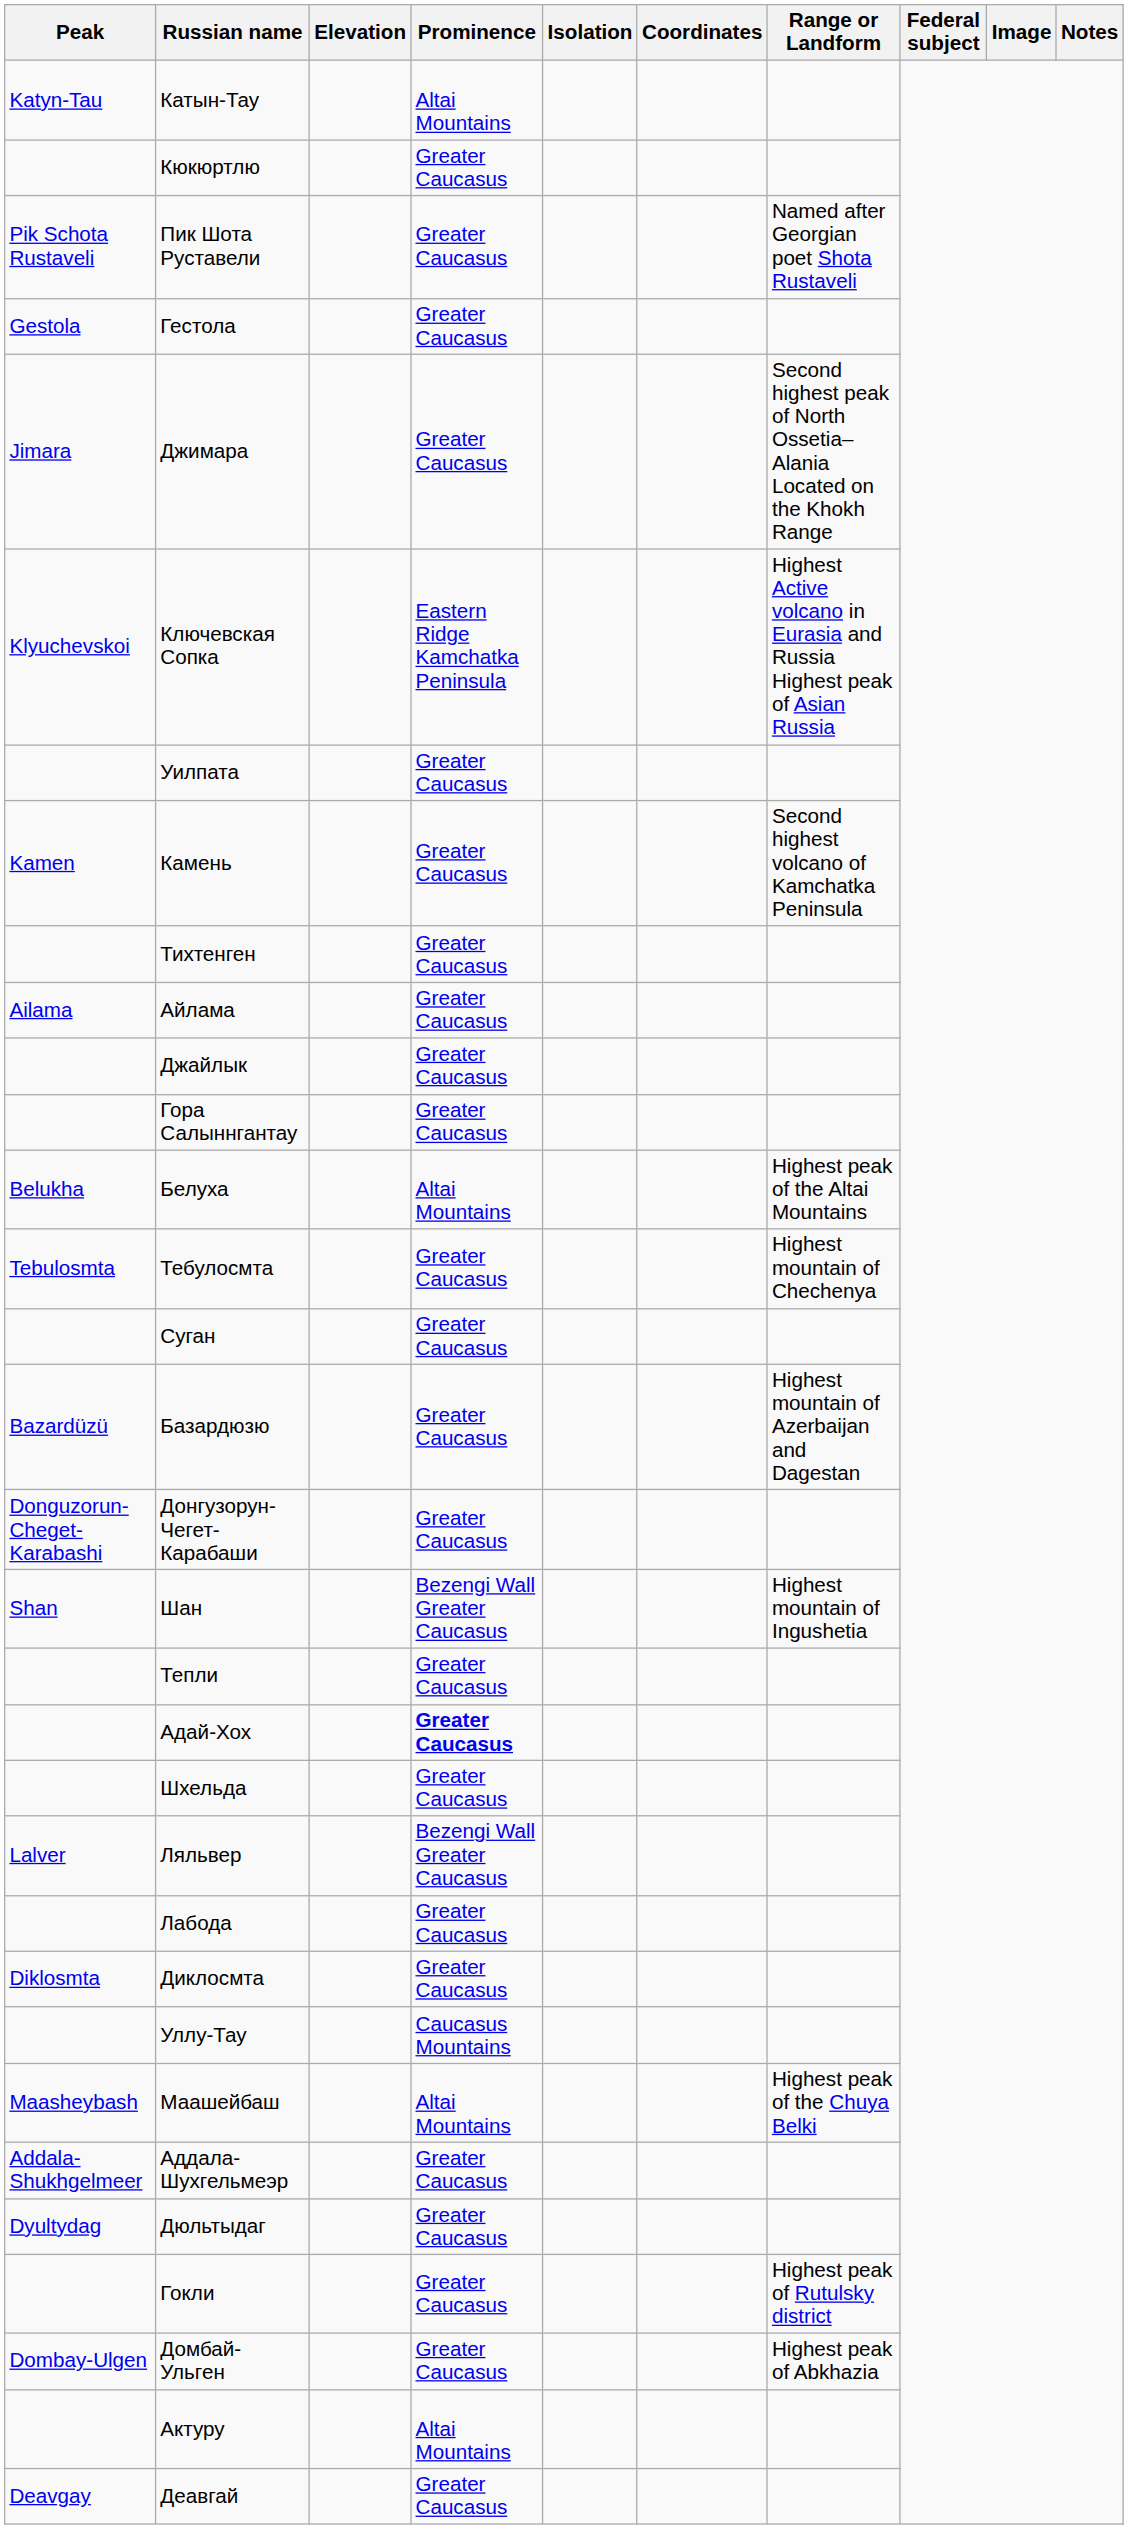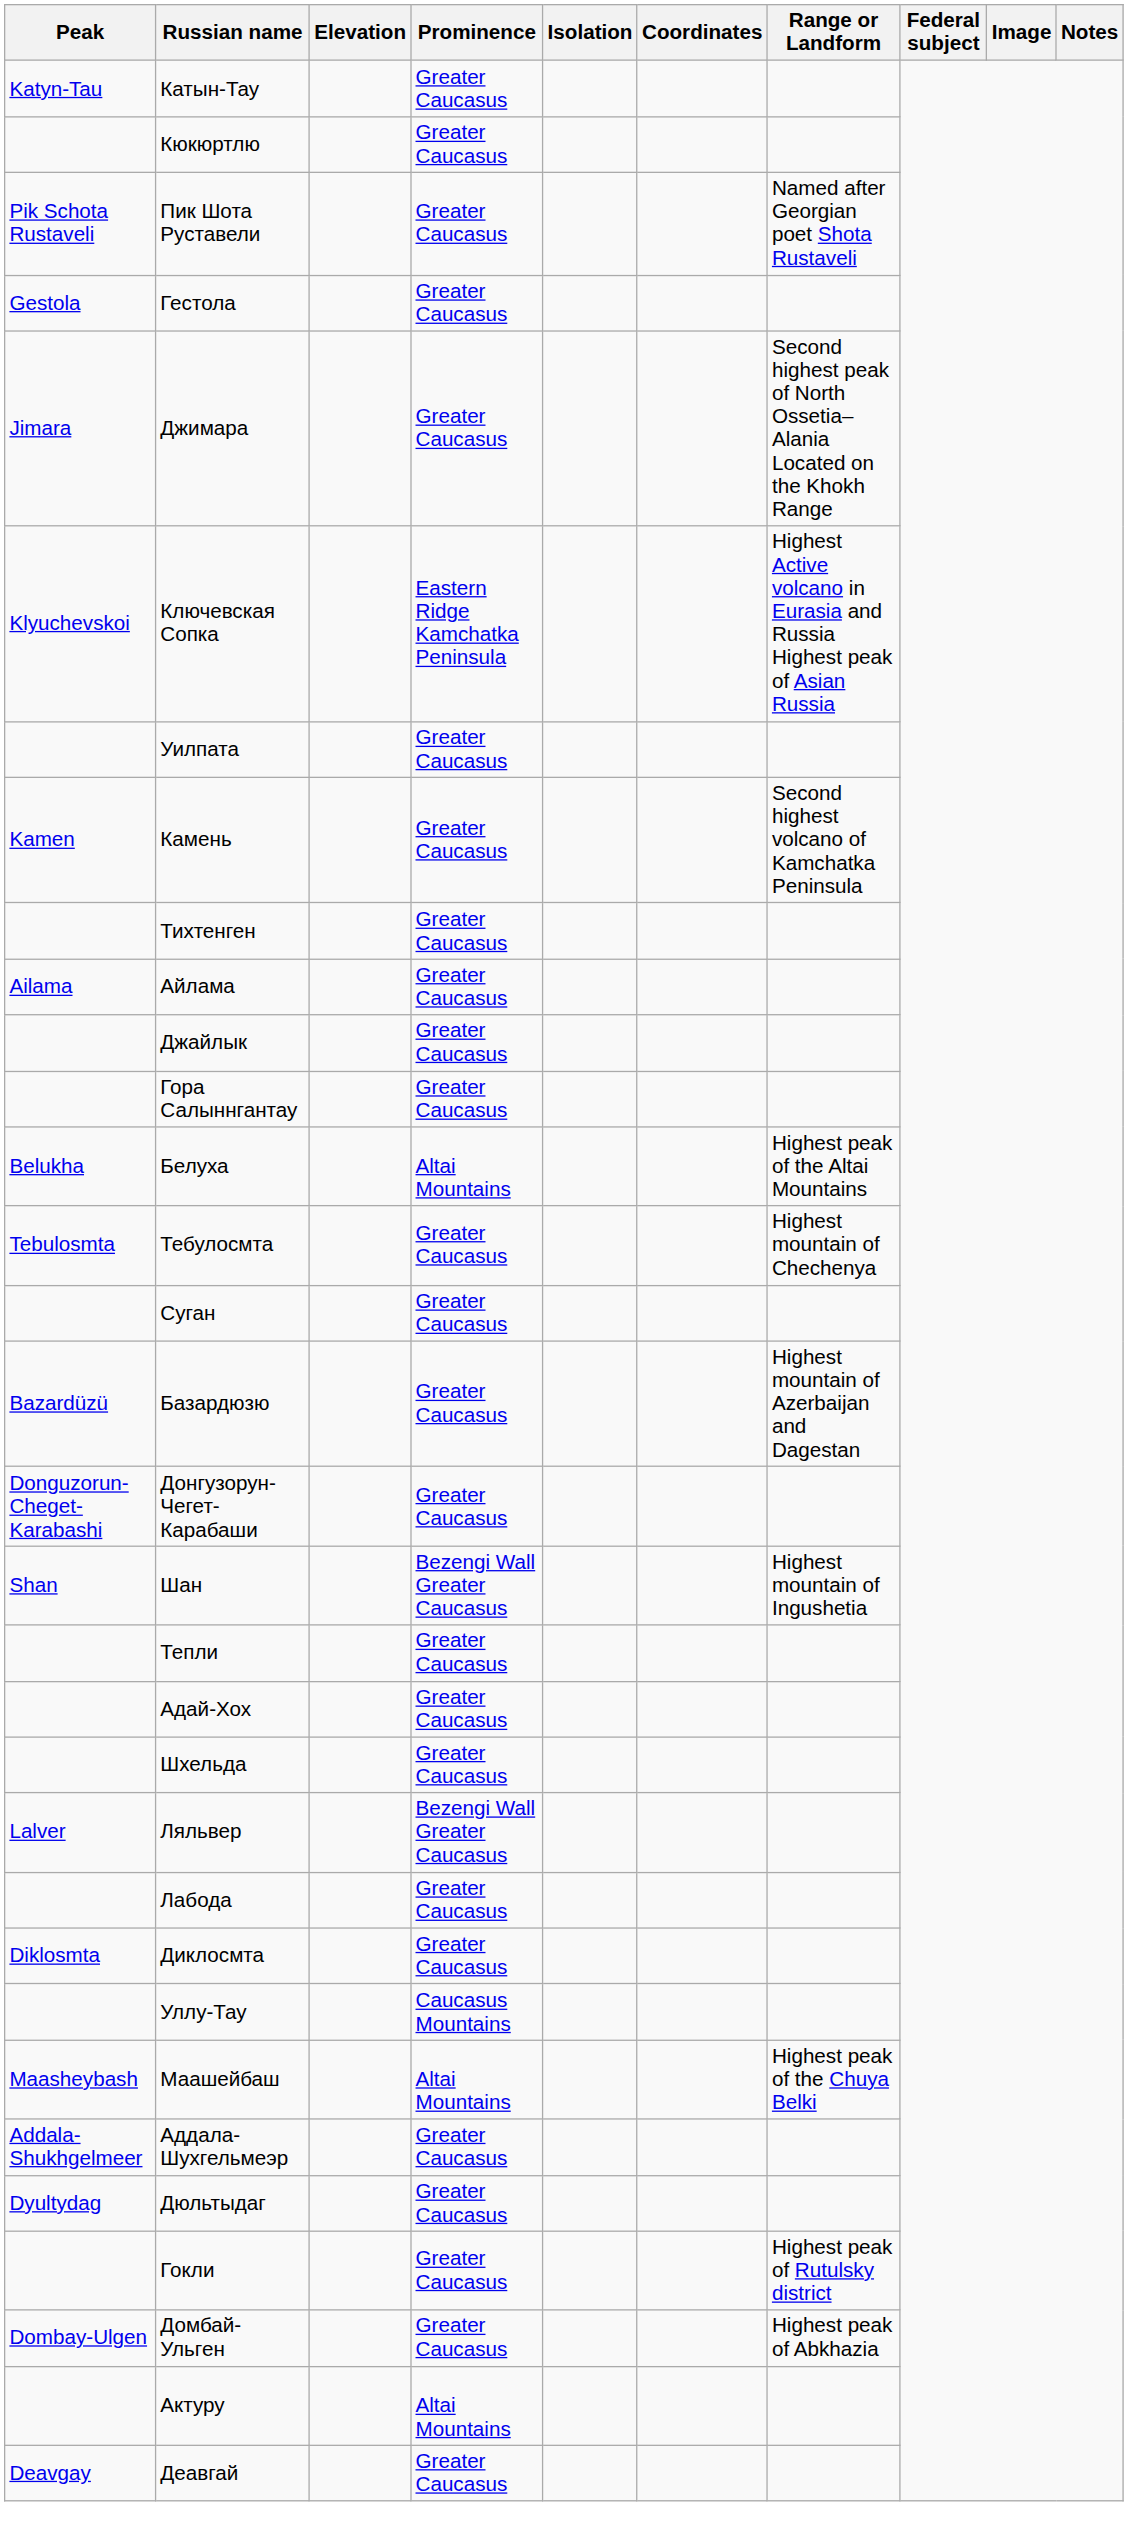 <table class="wikitable sortable">
 <tr>
 <th>Peak</th>
 <th>Russian name</th>
 <th>Elevation</th>
 <th>Prominence</th>
 <th>Isolation</th>
 <th>Coordinates</th>
 <th>Range or Landform</th>
 <th>Federal subject</th>
 <th>Image</th>
 <th>Notes</th>
 </tr>
 <tr>
 <td><a href='#'>Katyn-Tau</a></td>
 <td>Катын-Тау<br></td>
 <td></td>
-<td><br><a href='#'>Altai Mountains</a></td>
+<td><a href='#'>Greater Caucasus</a></td>
 <td></td>
 <td></td>
 <td></td>
 </tr>
 <tr>
 <td></td>
 <td>Кюкюртлю<br></td>
 <td></td>
 <td><a href='#'>Greater Caucasus</a></td>
 <td></td>
 <td></td>
 <td></td>
 </tr>
 <tr>
 <td><a href='#'>Pik Schota Rustaveli</a></td>
 <td>Пик Шота Руставели<br></td>
 <td></td>
 <td><a href='#'>Greater Caucasus</a></td>
 <td></td>
 <td></td>
 <td>Named after Georgian poet <a href='#'>Shota Rustaveli</a></td>
 </tr>
 <tr>
 <td><a href='#'>Gestola</a></td>
 <td>Гестола<br></td>
 <td></td>
 <td><a href='#'>Greater Caucasus</a></td>
 <td></td>
 <td></td>
 <td></td>
 </tr>
 <tr>
 <td><a href='#'>Jimara</a></td>
 <td>Джимара<br></td>
 <td></td>
 <td><a href='#'>Greater Caucasus</a></td>
 <td></td>
 <td></td>
 <td>Second highest peak of North Ossetia–Alania<br>Located on the Khokh Range</td>
 </tr>
 <tr>
 <td><a href='#'>Klyuchevskoi</a></td>
 <td>Ключевская Сопка<br></td>
 <td></td>
 <td><a href='#'>Eastern Ridge</a><br><a href='#'>Kamchatka Peninsula</a></td>
 <td></td>
 <td></td>
 <td>Highest <a href='#'>Active volcano</a> in <a href='#'>Eurasia</a> and Russia<br>Highest peak of <a href='#'>Asian Russia</a></td>
 </tr>
 <tr>
 <td></td>
 <td>Уилпата<br></td>
 <td></td>
 <td><a href='#'>Greater Caucasus</a></td>
 <td></td>
 <td></td>
 <td></td>
 </tr>
 <tr>
 <td><a href='#'>Kamen</a></td>
 <td>Камень<br></td>
 <td></td>
 <td><a href='#'>Greater Caucasus</a></td>
 <td></td>
 <td></td>
 <td>Second highest volcano of Kamchatka Peninsula</td>
 </tr>
 <tr>
 <td></td>
 <td>Тихтенген<br></td>
 <td></td>
 <td><a href='#'>Greater Caucasus</a></td>
 <td></td>
 <td></td>
 <td></td>
 </tr>
 <tr>
 <td><a href='#'>Ailama</a></td>
 <td>Айлама<br></td>
 <td></td>
 <td><a href='#'>Greater Caucasus</a></td>
 <td></td>
 <td></td>
 <td></td>
 </tr>
 <tr>
 <td></td>
 <td>Джайлык<br></td>
 <td></td>
 <td><a href='#'>Greater Caucasus</a></td>
 <td></td>
 <td></td>
 <td></td>
 </tr>
 <tr>
 <td></td>
 <td>Гора Салыннгантау<br></td>
 <td></td>
 <td><a href='#'>Greater Caucasus</a></td>
 <td></td>
 <td></td>
 <td></td>
 </tr>
 <tr>
 <td><a href='#'>Belukha</a></td>
 <td>Белуха<br></td>
 <td></td>
 <td><br><a href='#'>Altai Mountains</a></td>
 <td></td>
 <td></td>
 <td>Highest peak of the Altai Mountains</td>
 </tr>
 <tr>
 <td><a href='#'>Tebulosmta</a></td>
 <td>Тебулосмта<br></td>
 <td></td>
 <td><a href='#'>Greater Caucasus</a></td>
 <td></td>
 <td></td>
 <td>Highest mountain of Chechenya</td>
 </tr>
 <tr>
 <td></td>
 <td>Суган<br></td>
 <td></td>
 <td><a href='#'>Greater Caucasus</a></td>
 <td><br></td>
 <td></td>
 <td></td>
 </tr>
 <tr>
 <td><a href='#'>Bazardüzü</a></td>
 <td>Базардюзю<br></td>
 <td></td>
 <td><a href='#'>Greater Caucasus</a></td>
 <td></td>
 <td></td>
 <td>Highest mountain of Azerbaijan and Dagestan</td>
 </tr>
 <tr>
 <td><a href='#'>Donguzorun-Cheget-Karabashi</a></td>
 <td>Донгузорун-Чегет-Карабаши<br></td>
 <td></td>
 <td><a href='#'>Greater Caucasus</a></td>
 <td></td>
 <td></td>
 <td></td>
 </tr>
 <tr>
 <td><a href='#'>Shan</a></td>
 <td>Шан<br></td>
 <td></td>
 <td><a href='#'>Bezengi Wall</a><br><a href='#'>Greater Caucasus</a></td>
 <td></td>
 <td></td>
 <td>Highest mountain of Ingushetia</td>
 </tr>
 <tr>
 <td></td>
 <td>Тепли<br></td>
 <td></td>
 <td><a href='#'>Greater Caucasus</a></td>
 <td></td>
 <td></td>
 <td></td>
 </tr>
 <tr>
 <td></td>
 <td>Адай-Хох<br></td>
 <td></td>
-<td><strong><a href='#'>Greater Caucasus</a></strong></td>
+<td><a href='#'>Greater Caucasus</a></td>
 <td></td>
 <td></td>
 <td></td>
 </tr>
 <tr>
 <td></td>
 <td>Шхельда<br></td>
 <td></td>
 <td><a href='#'>Greater Caucasus</a></td>
 <td></td>
 <td></td>
 <td></td>
 </tr>
 <tr>
 <td><a href='#'>Lalver</a></td>
 <td>Ляльвер<br></td>
 <td></td>
 <td><a href='#'>Bezengi Wall</a><br><a href='#'>Greater Caucasus</a></td>
 <td></td>
 <td></td>
 <td></td>
 </tr>
 <tr>
 <td></td>
 <td>Лабода<br></td>
 <td></td>
 <td><a href='#'>Greater Caucasus</a></td>
 <td></td>
 <td></td>
 <td></td>
 </tr>
 <tr>
 <td><a href='#'>Diklosmta</a></td>
 <td>Диклосмта<br></td>
 <td></td>
 <td><a href='#'>Greater Caucasus</a></td>
 <td><br></td>
 <td></td>
 <td></td>
 </tr>
 <tr>
 <td></td>
 <td>Уллу-Тау<br></td>
 <td></td>
 <td><a href='#'>Caucasus Mountains</a></td>
 <td></td>
 <td></td>
 <td></td>
 </tr>
 <tr>
 <td><a href='#'>Maasheybash</a></td>
 <td>Маашейбаш<br></td>
 <td></td>
 <td><br><a href='#'>Altai Mountains</a></td>
 <td></td>
 <td></td>
 <td>Highest peak of the <a href='#'>Chuya Belki</a></td>
 </tr>
 <tr>
 <td><a href='#'>Addala-Shukhgelmeer</a></td>
 <td>Аддала-Шухгельмеэр<br></td>
 <td></td>
 <td><a href='#'>Greater Caucasus</a></td>
 <td></td>
 <td></td>
 <td></td>
 </tr>
 <tr>
 <td><a href='#'>Dyultydag</a></td>
 <td>Дюльтыдаг<br></td>
 <td></td>
 <td><a href='#'>Greater Caucasus</a></td>
 <td></td>
 <td></td>
 <td></td>
 </tr>
 <tr>
 <td></td>
 <td>Гокли<br></td>
 <td></td>
 <td><a href='#'>Greater Caucasus</a></td>
 <td></td>
 <td></td>
 <td>Highest peak of <a href='#'>Rutulsky district</a></td>
 </tr>
 <tr>
 <td><a href='#'>Dombay-Ulgen</a></td>
 <td>Домбай-Ульген<br></td>
 <td></td>
 <td><a href='#'>Greater Caucasus</a></td>
 <td></td>
 <td></td>
 <td>Highest peak of Abkhazia</td>
 </tr>
 <tr>
 <td></td>
 <td>Актуру<br></td>
 <td></td>
 <td><br><a href='#'>Altai Mountains</a></td>
 <td></td>
 <td></td>
 <td></td>
 </tr>
 <tr>
 <td><a href='#'>Deavgay</a></td>
 <td>Деавгай<br></td>
 <td></td>
 <td><a href='#'>Greater Caucasus</a></td>
 <td></td>
 <td></td>
 <td></td>
 </tr>
 </table>
